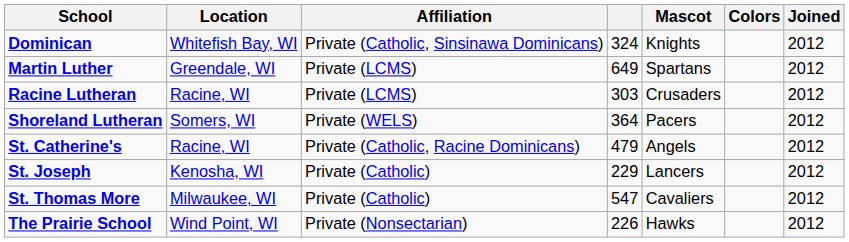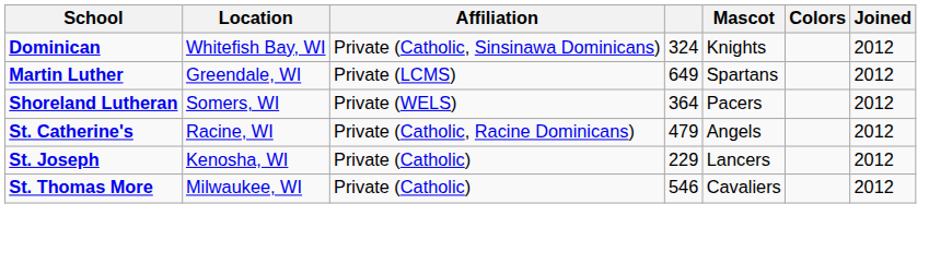 <table class="wikitable sortable">
 <tr>
 <th>School</th>
 <th>Location</th>
 <th>Affiliation</th>
 <th></th>
 <th>Mascot</th>
 <th>Colors</th>
 <th>Joined</th>
 </tr>
 <tr>
 <td><a href='#'><strong>Dominican</strong></a></td>
 <td><a href='#'>Whitefish Bay, WI</a></td>
 <td>Private (<a href='#'>Catholic</a>, <a href='#'>Sinsinawa Dominicans</a>)</td>
 <td>324</td>
 <td>Knights</td>
 <td> </td>
 <td>2012</td>
 </tr>
 <tr>
 <td><a href='#'><strong>Martin Luther</strong></a></td>
 <td><a href='#'>Greendale, WI</a></td>
 <td>Private (<a href='#'>LCMS</a>)</td>
 <td>649</td>
 <td>Spartans</td>
-<td> </td>
-<td>2012</td>
-</tr>
-<tr>
-<td><a href='#'><strong>Racine Lutheran</strong></a></td>
-<td><a href='#'>Racine, WI</a></td>
-<td>Private (<a href='#'>LCMS</a>)</td>
-<td>303</td>
-<td>Crusaders</td>
 <td> </td>
 <td>2012</td>
 </tr>
 <tr>
 <td><a href='#'><strong>Shoreland Lutheran</strong></a></td>
 <td><a href='#'>Somers, WI</a></td>
 <td>Private (<a href='#'>WELS</a>)</td>
 <td>364</td>
 <td>Pacers</td>
 <td> </td>
 <td>2012</td>
 </tr>
 <tr>
 <td><a href='#'><strong>St. Catherine's</strong></a></td>
 <td><a href='#'>Racine, WI</a></td>
 <td>Private (<a href='#'>Catholic</a>, <a href='#'>Racine Dominicans</a>)</td>
 <td>479</td>
 <td>Angels</td>
 <td>  </td>
 <td>2012</td>
 </tr>
 <tr>
 <td><a href='#'><strong>St. Joseph</strong></a></td>
 <td><a href='#'>Kenosha, WI</a></td>
 <td>Private (<a href='#'>Catholic</a>)</td>
 <td>229</td>
 <td>Lancers</td>
 <td> </td>
 <td>2012</td>
 </tr>
 <tr>
 <td><a href='#'><strong>St. Thomas More</strong></a></td>
 <td><a href='#'>Milwaukee, WI</a></td>
 <td>Private (<a href='#'>Catholic</a>)</td>
-<td>547</td>
+<td>546</td>
 <td>Cavaliers</td>
 <td> </td>
 <td>2012</td>
 </tr>
-<tr>
-<td><a href='#'><strong>The Prairie School</strong></a></td>
-<td><a href='#'>Wind Point, WI</a></td>
-<td>Private (<a href='#'>Nonsectarian</a>)</td>
-<td>226</td>
-<td>Hawks</td>
-<td> </td>
-<td>2012</td>
-</tr>
 </table>
